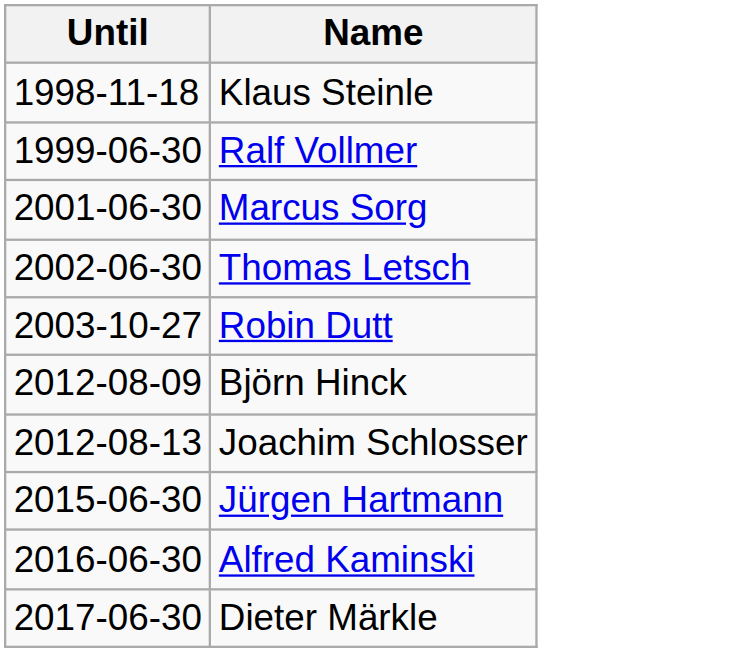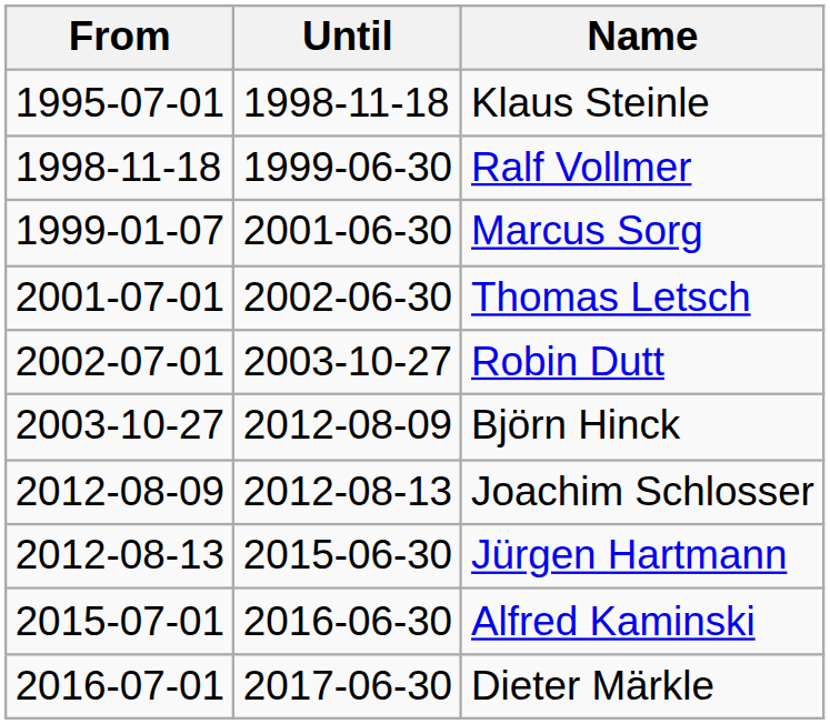 <table class="wikitable">
 <tr>
+<th>From</th>
 <th>Until</th>
 <th>Name</th>
 </tr>
 <tr>
+<td>1995-07-01</td>
 <td>1998-11-18</td>
 <td> Klaus Steinle</td>
 </tr>
 <tr>
+<td>1998-11-18</td>
 <td>1999-06-30</td>
 <td> <a href='#'>Ralf Vollmer</a></td>
 </tr>
 <tr>
+<td>1999-01-07</td>
 <td>2001-06-30</td>
 <td> <a href='#'>Marcus Sorg</a></td>
 </tr>
 <tr>
+<td>2001-07-01</td>
 <td>2002-06-30</td>
 <td> <a href='#'>Thomas Letsch</a></td>
 </tr>
 <tr>
+<td>2002-07-01</td>
 <td>2003-10-27</td>
 <td> <a href='#'>Robin Dutt</a></td>
 </tr>
 <tr>
+<td>2003-10-27</td>
 <td>2012-08-09</td>
 <td> Björn Hinck</td>
 </tr>
 <tr>
+<td>2012-08-09</td>
 <td>2012-08-13</td>
 <td> Joachim Schlosser</td>
 </tr>
 <tr>
+<td>2012-08-13</td>
 <td>2015-06-30</td>
 <td> <a href='#'>Jürgen Hartmann</a></td>
 </tr>
 <tr>
+<td>2015-07-01</td>
 <td>2016-06-30</td>
 <td> <a href='#'>Alfred Kaminski</a></td>
 </tr>
 <tr>
+<td>2016-07-01</td>
 <td>2017-06-30</td>
 <td> Dieter Märkle</td>
 </tr>
 </table>
